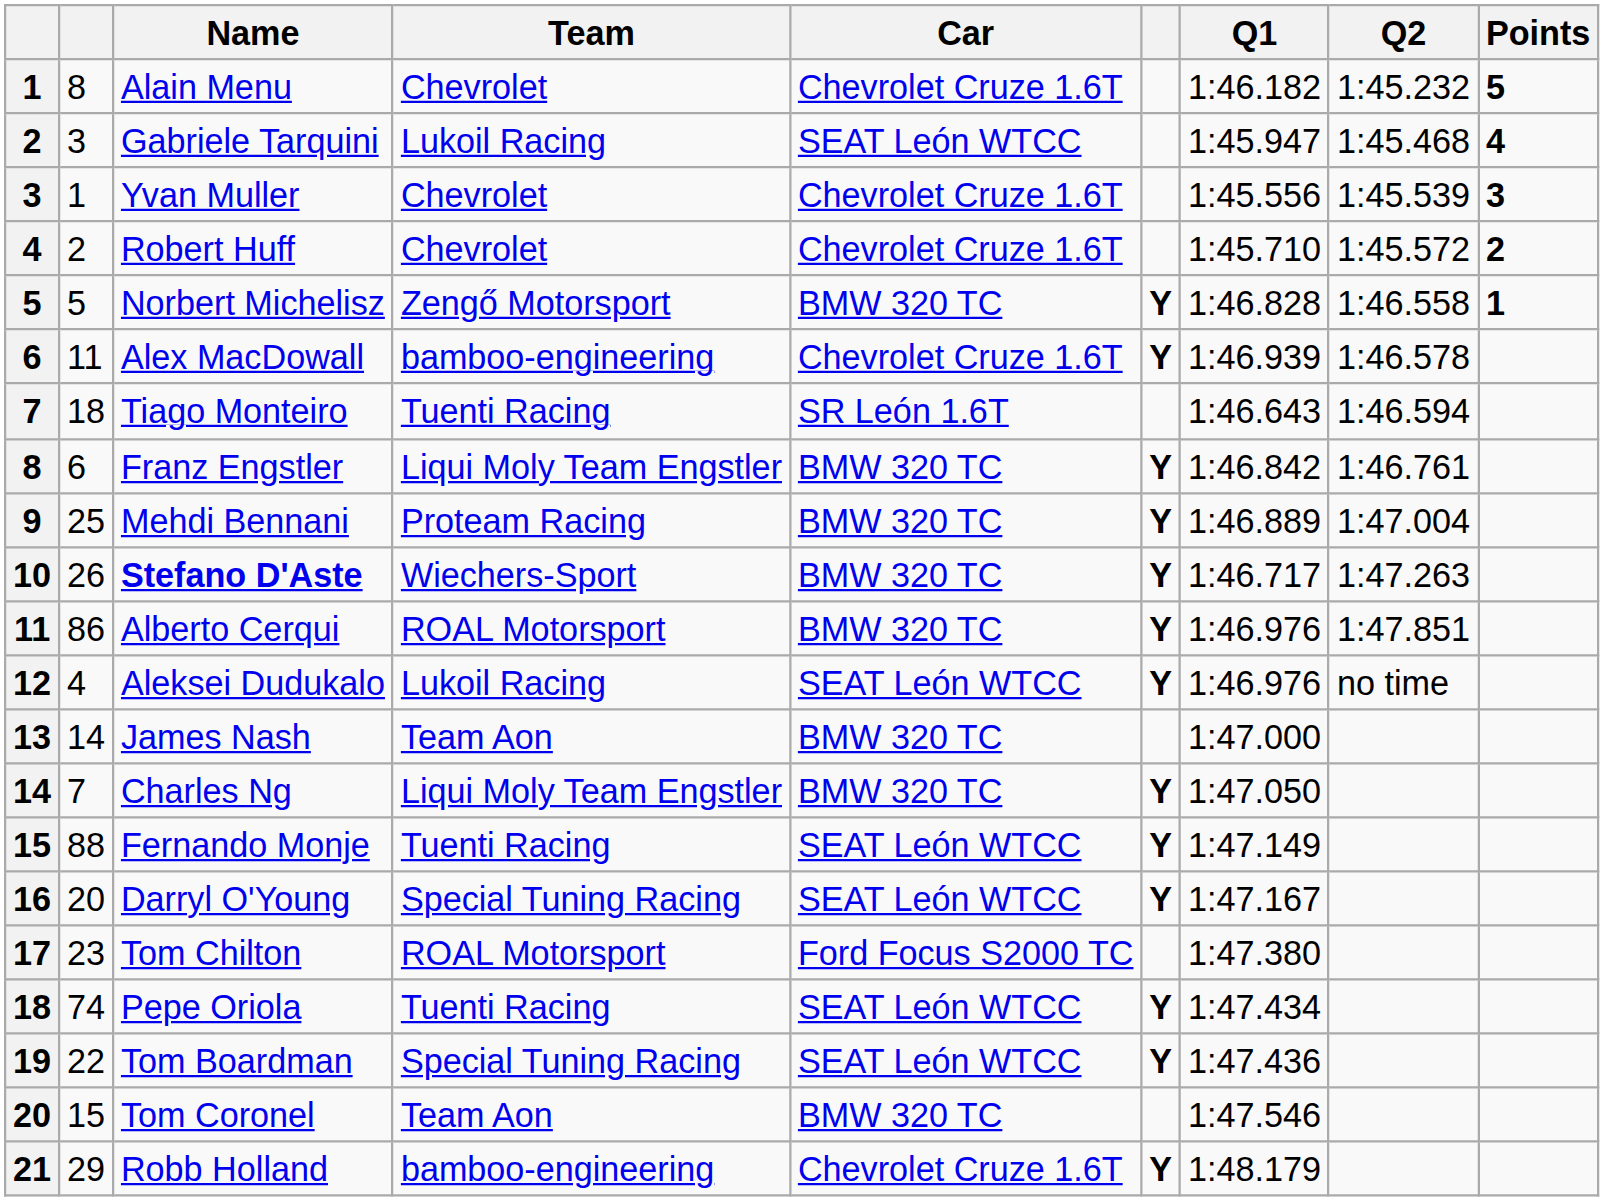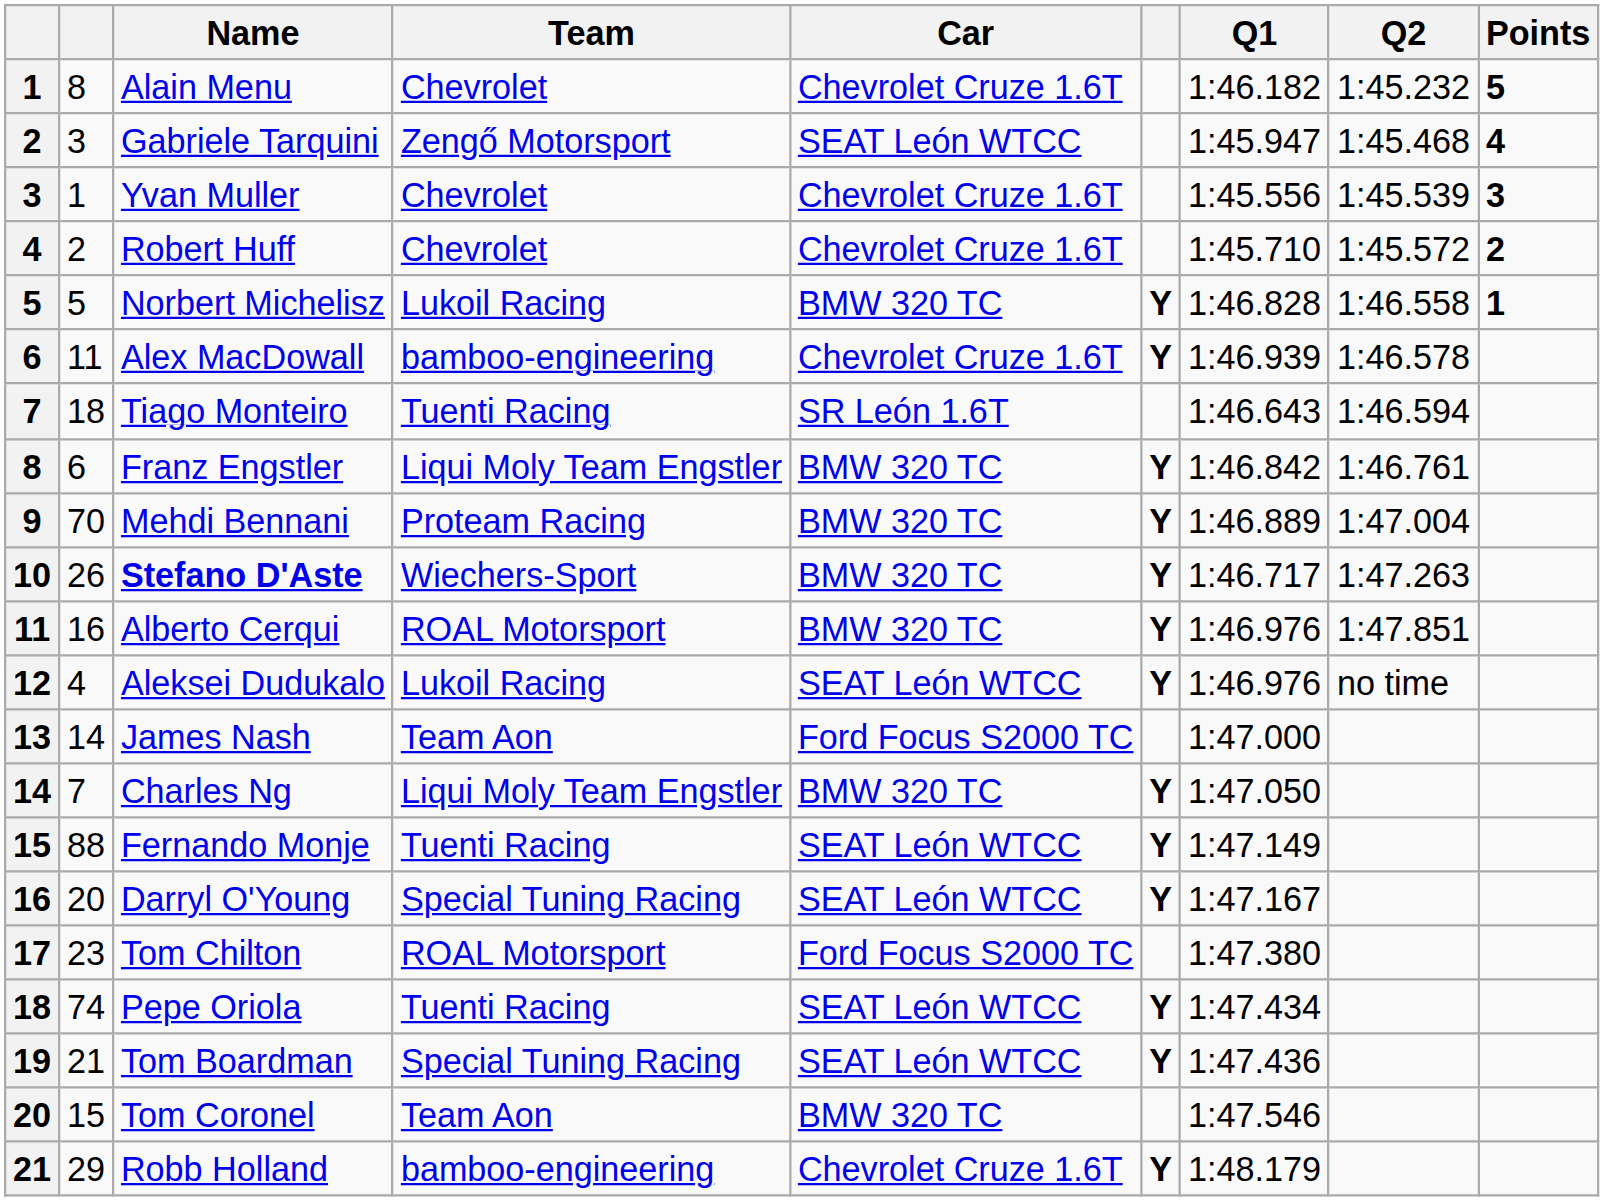 <table class="wikitable sortable" style="font-size: 95%;">
 <tr>
 <th></th>
 <th></th>
 <th>Name</th>
 <th>Team</th>
 <th>Car</th>
 <th></th>
 <th>Q1</th>
 <th>Q2</th>
 <th>Points</th>
 </tr>
 <tr>
 <th>1</th>
 <td>8</td>
 <td> <a href='#'>Alain Menu</a></td>
 <td><a href='#'>Chevrolet</a></td>
 <td><a href='#'>Chevrolet Cruze 1.6T</a></td>
 <td></td>
 <td>1:46.182</td>
 <td>1:45.232</td>
 <td><strong>5</strong></td>
 </tr>
 <tr>
 <th>2</th>
 <td>3</td>
 <td> <a href='#'>Gabriele Tarquini</a></td>
-<td><a href='#'>Lukoil Racing</a></td>
+<td><a href='#'>Zengő Motorsport</a></td>
 <td><a href='#'>SEAT León WTCC</a></td>
 <td></td>
 <td>1:45.947</td>
 <td>1:45.468</td>
 <td><strong>4</strong></td>
 </tr>
 <tr>
 <th>3</th>
 <td>1</td>
 <td> <a href='#'>Yvan Muller</a></td>
 <td><a href='#'>Chevrolet</a></td>
 <td><a href='#'>Chevrolet Cruze 1.6T</a></td>
 <td></td>
 <td>1:45.556</td>
 <td>1:45.539</td>
 <td><strong>3</strong></td>
 </tr>
 <tr>
 <th>4</th>
 <td>2</td>
 <td> <a href='#'>Robert Huff</a></td>
 <td><a href='#'>Chevrolet</a></td>
 <td><a href='#'>Chevrolet Cruze 1.6T</a></td>
 <td></td>
 <td>1:45.710</td>
 <td>1:45.572</td>
 <td><strong>2</strong></td>
 </tr>
 <tr>
 <th>5</th>
 <td>5</td>
 <td> <a href='#'>Norbert Michelisz</a></td>
-<td><a href='#'>Zengő Motorsport</a></td>
+<td><a href='#'>Lukoil Racing</a></td>
 <td><a href='#'>BMW 320 TC</a></td>
 <td align=center><strong><span>Y</span></strong></td>
 <td>1:46.828</td>
 <td>1:46.558</td>
 <td><strong>1</strong></td>
 </tr>
 <tr>
 <th>6</th>
 <td>11</td>
 <td> <a href='#'>Alex MacDowall</a></td>
 <td><a href='#'>bamboo-engineering</a></td>
 <td><a href='#'>Chevrolet Cruze 1.6T</a></td>
 <td align=center><strong><span>Y</span></strong></td>
 <td>1:46.939</td>
 <td>1:46.578</td>
 <td></td>
 </tr>
 <tr>
 <th>7</th>
 <td>18</td>
 <td> <a href='#'>Tiago Monteiro</a></td>
 <td><a href='#'>Tuenti Racing</a></td>
 <td><a href='#'>SR León 1.6T</a></td>
 <td></td>
 <td>1:46.643</td>
 <td>1:46.594</td>
 <td></td>
 </tr>
 <tr>
 <th>8</th>
 <td>6</td>
 <td> <a href='#'>Franz Engstler</a></td>
 <td><a href='#'>Liqui Moly Team Engstler</a></td>
 <td><a href='#'>BMW 320 TC</a></td>
 <td align=center><strong><span>Y</span></strong></td>
 <td>1:46.842</td>
 <td>1:46.761</td>
 <td></td>
 </tr>
 <tr>
 <th>9</th>
-<td>25</td>
+<td>70</td>
 <td> <a href='#'>Mehdi Bennani</a></td>
 <td><a href='#'>Proteam Racing</a></td>
 <td><a href='#'>BMW 320 TC</a></td>
 <td align=center><strong><span>Y</span></strong></td>
 <td>1:46.889</td>
 <td>1:47.004</td>
 <td></td>
 </tr>
 <tr>
 <th>10</th>
 <td>26</td>
 <td> <strong><a href='#'>Stefano D'Aste</a></strong></td>
 <td><a href='#'>Wiechers-Sport</a></td>
 <td><a href='#'>BMW 320 TC</a></td>
 <td align=center><strong><span>Y</span></strong></td>
 <td>1:46.717</td>
 <td>1:47.263</td>
 <td></td>
 </tr>
 <tr>
 <th>11</th>
-<td>86</td>
+<td>16</td>
 <td> <a href='#'>Alberto Cerqui</a></td>
 <td><a href='#'>ROAL Motorsport</a></td>
 <td><a href='#'>BMW 320 TC</a></td>
 <td align=center><strong><span>Y</span></strong></td>
 <td>1:46.976</td>
 <td>1:47.851</td>
 <td></td>
 </tr>
 <tr>
 <th>12</th>
 <td>4</td>
 <td> <a href='#'>Aleksei Dudukalo</a></td>
 <td><a href='#'>Lukoil Racing</a></td>
 <td><a href='#'>SEAT León WTCC</a></td>
 <td align=center><strong><span>Y</span></strong></td>
 <td>1:46.976</td>
 <td>no time</td>
 <td></td>
 </tr>
 <tr>
 <th>13</th>
 <td>14</td>
 <td> <a href='#'>James Nash</a></td>
 <td><a href='#'>Team Aon</a></td>
-<td><a href='#'>BMW 320 TC</a></td>
+<td><a href='#'>Ford Focus S2000 TC</a></td>
 <td></td>
 <td>1:47.000</td>
 <td></td>
 <td></td>
 </tr>
 <tr>
 <th>14</th>
 <td>7</td>
 <td> <a href='#'>Charles Ng</a></td>
 <td><a href='#'>Liqui Moly Team Engstler</a></td>
 <td><a href='#'>BMW 320 TC</a></td>
 <td align=center><strong><span>Y</span></strong></td>
 <td>1:47.050</td>
 <td></td>
 <td></td>
 </tr>
 <tr>
 <th>15</th>
 <td>88</td>
 <td> <a href='#'>Fernando Monje</a></td>
 <td><a href='#'>Tuenti Racing</a></td>
 <td><a href='#'>SEAT León WTCC</a></td>
 <td align=center><strong><span>Y</span></strong></td>
 <td>1:47.149</td>
 <td></td>
 <td></td>
 </tr>
 <tr>
 <th>16</th>
 <td>20</td>
 <td> <a href='#'>Darryl O'Young</a></td>
 <td><a href='#'>Special Tuning Racing</a></td>
 <td><a href='#'>SEAT León WTCC</a></td>
 <td align=center><strong><span>Y</span></strong></td>
 <td>1:47.167</td>
 <td></td>
 <td></td>
 </tr>
 <tr>
 <th>17</th>
 <td>23</td>
 <td> <a href='#'>Tom Chilton</a></td>
 <td><a href='#'>ROAL Motorsport</a></td>
 <td><a href='#'>Ford Focus S2000 TC</a></td>
 <td></td>
 <td>1:47.380</td>
 <td></td>
 <td></td>
 </tr>
 <tr>
 <th>18</th>
 <td>74</td>
 <td> <a href='#'>Pepe Oriola</a></td>
 <td><a href='#'>Tuenti Racing</a></td>
 <td><a href='#'>SEAT León WTCC</a></td>
 <td align=center><strong><span>Y</span></strong></td>
 <td>1:47.434</td>
 <td></td>
 <td></td>
 </tr>
 <tr>
 <th>19</th>
-<td>22</td>
+<td>21</td>
 <td> <a href='#'>Tom Boardman</a></td>
 <td><a href='#'>Special Tuning Racing</a></td>
 <td><a href='#'>SEAT León WTCC</a></td>
 <td align=center><strong><span>Y</span></strong></td>
 <td>1:47.436</td>
 <td></td>
 <td></td>
 </tr>
 <tr>
 <th>20</th>
 <td>15</td>
 <td> <a href='#'>Tom Coronel</a></td>
 <td><a href='#'>Team Aon</a></td>
 <td><a href='#'>BMW 320 TC</a></td>
 <td></td>
 <td>1:47.546</td>
 <td></td>
 <td></td>
 </tr>
 <tr>
 <th>21</th>
 <td>29</td>
 <td> <a href='#'>Robb Holland</a></td>
 <td><a href='#'>bamboo-engineering</a></td>
 <td><a href='#'>Chevrolet Cruze 1.6T</a></td>
 <td align=center><strong><span>Y</span></strong></td>
 <td>1:48.179</td>
 <td></td>
 <td></td>
 </tr>
 </table>
